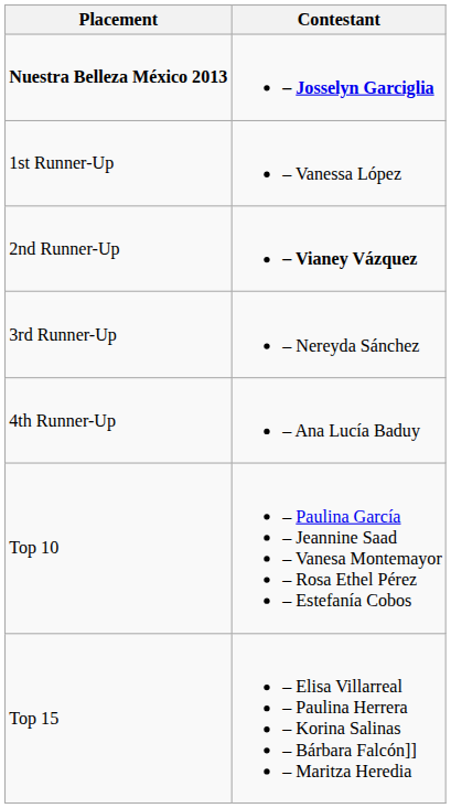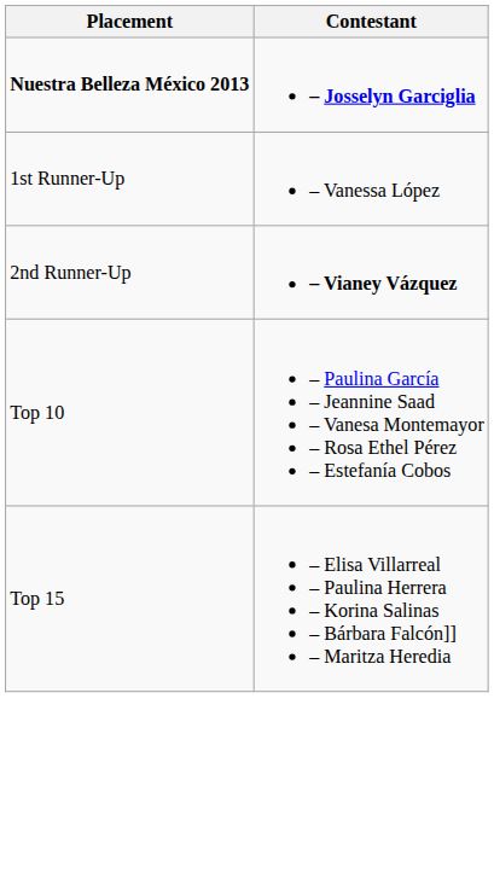 <table class="wikitable sortable" style="font-size: 95%;">
 <tr>
 <th>Placement</th>
 <th>Contestant</th>
 </tr>
 <tr>
 <td><strong>Nuestra Belleza México 2013</strong></td>
 <td><br><ul><li><strong> – <a href='#'>Josselyn Garciglia</a></strong></li></ul></td>
 </tr>
 <tr>
 <td>1st Runner-Up</td>
 <td><br><ul><li> – Vanessa López</li></ul></td>
 </tr>
 <tr>
 <td>2nd Runner-Up</td>
 <td><strong><br><ul><li> – Vianey Vázquez</li></ul></strong></td>
 </tr>
 <tr>
-<td>3rd Runner-Up</td>
-<td><br><ul><li> – Nereyda Sánchez</li></ul></td>
-</tr>
-<tr>
-<td>4th Runner-Up</td>
-<td><br><ul><li> – Ana Lucía Baduy</li></ul></td>
-</tr>
-<tr>
 <td>Top 10</td>
 <td><br><ul><li> – <a href='#'>Paulina García</a></li><li> – Jeannine Saad</li><li> – Vanesa Montemayor</li><li> – Rosa Ethel Pérez</li><li> – Estefanía Cobos</li></ul></td>
 </tr>
 <tr>
 <td>Top 15</td>
 <td><br><ul><li> – Elisa Villarreal</li><li> – Paulina Herrera</li><li> – Korina Salinas</li><li> – Bárbara Falcón]]</li><li> – Maritza Heredia</li></ul></td>
 </tr>
 </table>
